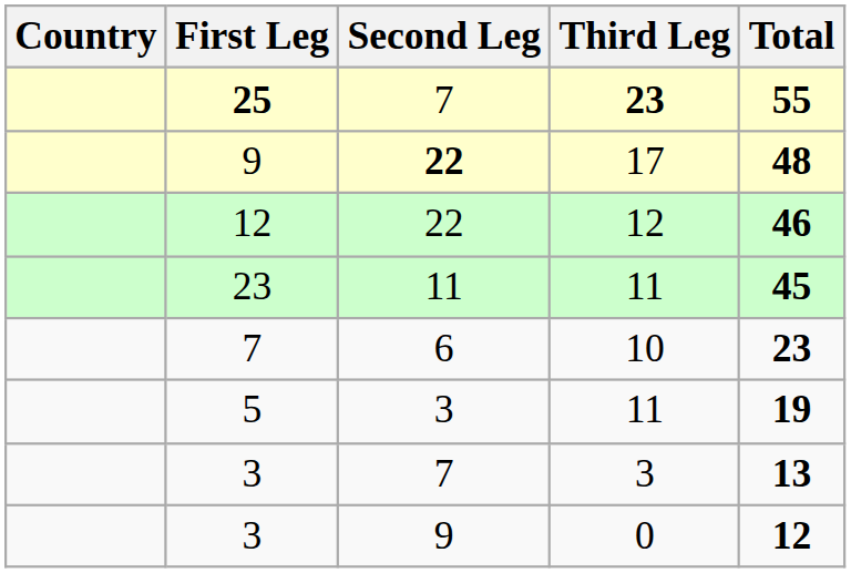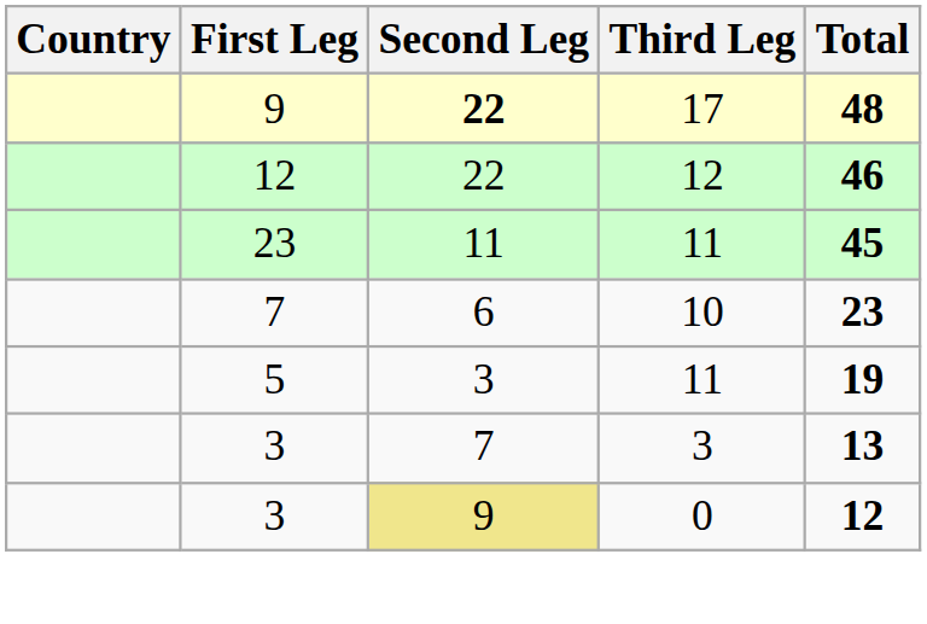 <table class=wikitable style="text-align: center;">
 <tr>
 <th>Country</th>
 <th>First Leg</th>
 <th>Second Leg</th>
 <th>Third Leg</th>
 <th>Total</th>
-</tr>
-<tr bgcolor=#ffffcc>
-<td style="text-align: left;"></td>
-<td><strong>25</strong></td>
-<td>7</td>
-<td><strong>23</strong></td>
-<td><strong>55</strong></td>
 </tr>
 <tr bgcolor=#ffffcc>
 <td style="text-align: left;"></td>
 <td>9</td>
 <td><strong>22</strong></td>
 <td>17</td>
 <td><strong>48</strong></td>
 </tr>
 <tr bgcolor=#ccffcc>
 <td style="text-align: left;"></td>
 <td>12</td>
 <td>22</td>
 <td>12</td>
 <td><strong>46</strong></td>
 </tr>
 <tr bgcolor=#ccffcc>
 <td style="text-align: left;"></td>
 <td>23</td>
 <td>11</td>
 <td>11</td>
 <td><strong>45</strong></td>
 </tr>
 <tr>
 <td style="text-align: left;"></td>
 <td>7</td>
 <td>6</td>
 <td>10</td>
 <td><strong>23</strong></td>
 </tr>
 <tr>
 <td style="text-align: left;"></td>
 <td>5</td>
 <td>3</td>
 <td>11</td>
 <td><strong>19</strong></td>
 </tr>
 <tr>
 <td style="text-align: left;"></td>
 <td>3</td>
 <td>7</td>
 <td>3</td>
 <td><strong>13</strong></td>
 </tr>
 <tr>
 <td style="text-align: left;"></td>
 <td>3</td>
-<td>9</td>
+<td style="background: khaki;">9</td>
 <td>0</td>
 <td><strong>12</strong></td>
 </tr>
 </table>
